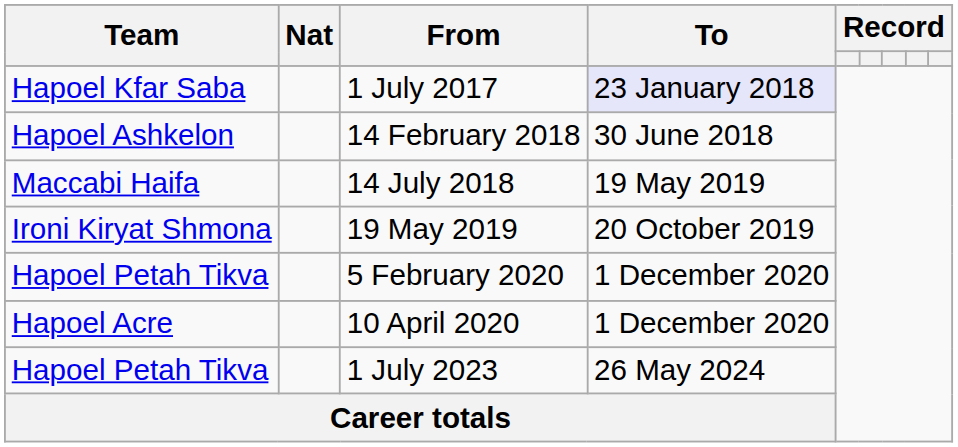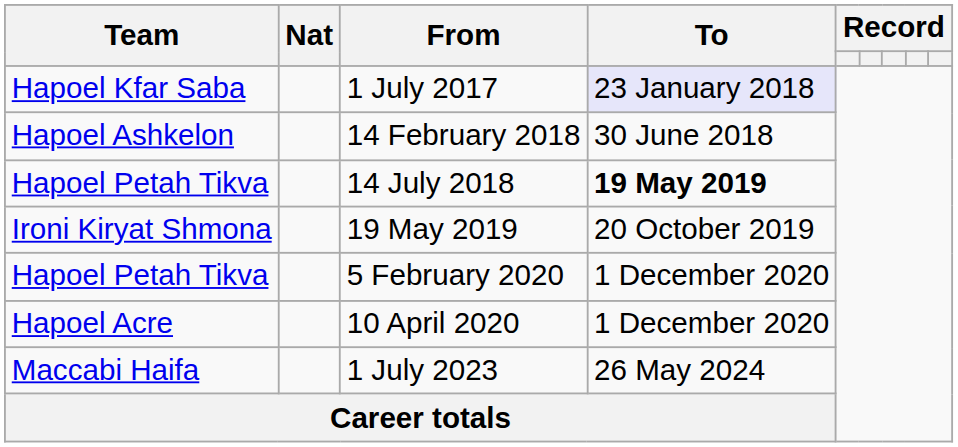 <table class="wikitable" style="text-align: center">
 <tr>
 <th rowspan=2>Team</th>
 <th rowspan=2>Nat</th>
 <th rowspan=2>From</th>
 <th rowspan=2>To</th>
 <th colspan=8>Record</th>
 </tr>
 <tr>
 <th></th>
 <th></th>
 <th></th>
 <th></th>
 <th></th>
 </tr>
 <tr>
 <td align=left><a href='#'>Hapoel Kfar Saba</a></td>
 <td></td>
 <td align=left>1 July 2017</td>
 <td align=left style="background: lavender;">23 January 2018<br></td>
 </tr>
 <tr>
 <td align=left><a href='#'>Hapoel Ashkelon</a></td>
 <td></td>
 <td align=left>14 February 2018</td>
 <td align=left>30 June 2018<br></td>
 </tr>
 <tr>
-<td align=left><a href='#'>Maccabi Haifa</a></td>
+<td align=left><a href='#'>Hapoel Petah Tikva</a></td>
 <td></td>
 <td align=left>14 July 2018</td>
-<td align=left>19 May 2019<br></td>
+<td align=left><strong>19 May 2019<br></strong></td>
 </tr>
 <tr>
 <td align=left><a href='#'>Ironi Kiryat Shmona</a></td>
 <td></td>
 <td align=left>19 May  2019</td>
 <td align=left>20 October 2019<br></td>
 </tr>
 <tr>
 <td align=left><a href='#'>Hapoel Petah Tikva</a></td>
 <td></td>
 <td align=left>5 February 2020</td>
 <td align=left>1 December 2020<br></td>
 </tr>
 <tr>
 <td align=left><a href='#'>Hapoel Acre</a></td>
 <td></td>
 <td align=left>10 April 2020</td>
 <td align=left>1 December 2020<br></td>
 </tr>
 <tr>
-<td align=left><a href='#'>Hapoel Petah Tikva</a></td>
+<td align=left><a href='#'>Maccabi Haifa</a></td>
 <td></td>
 <td align=left>1 July 2023</td>
 <td align=left>26 May 2024<br></td>
 </tr>
 <tr>
 <th colspan=4>Career totals<br></th>
 </tr>
 </table>
